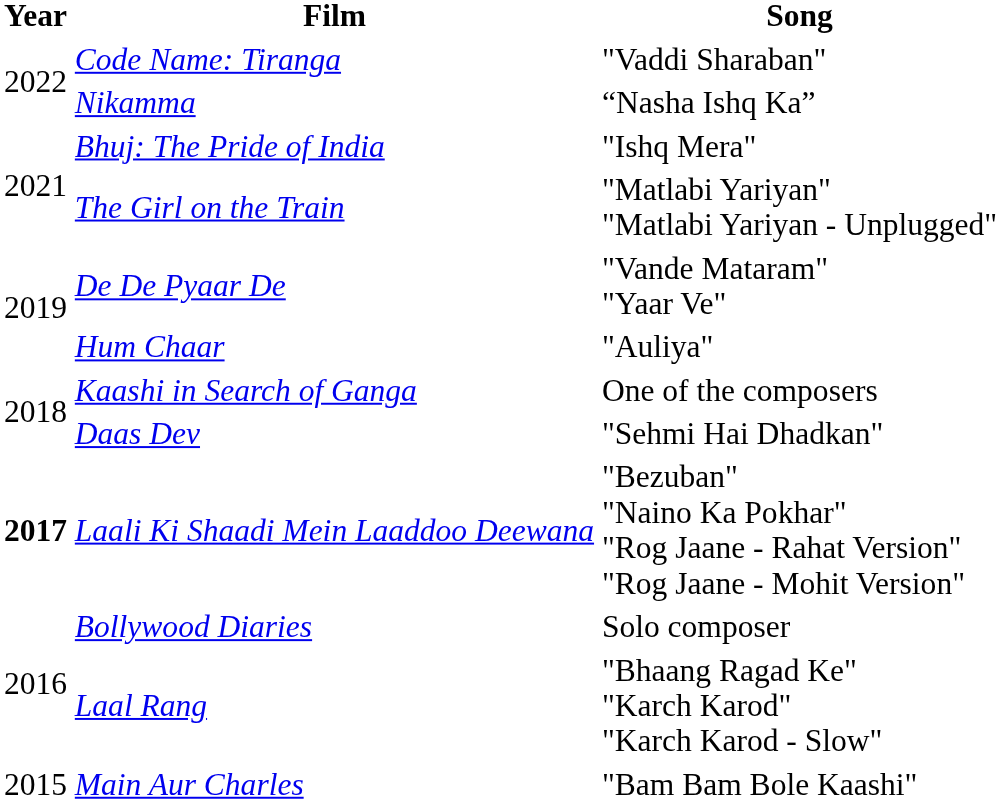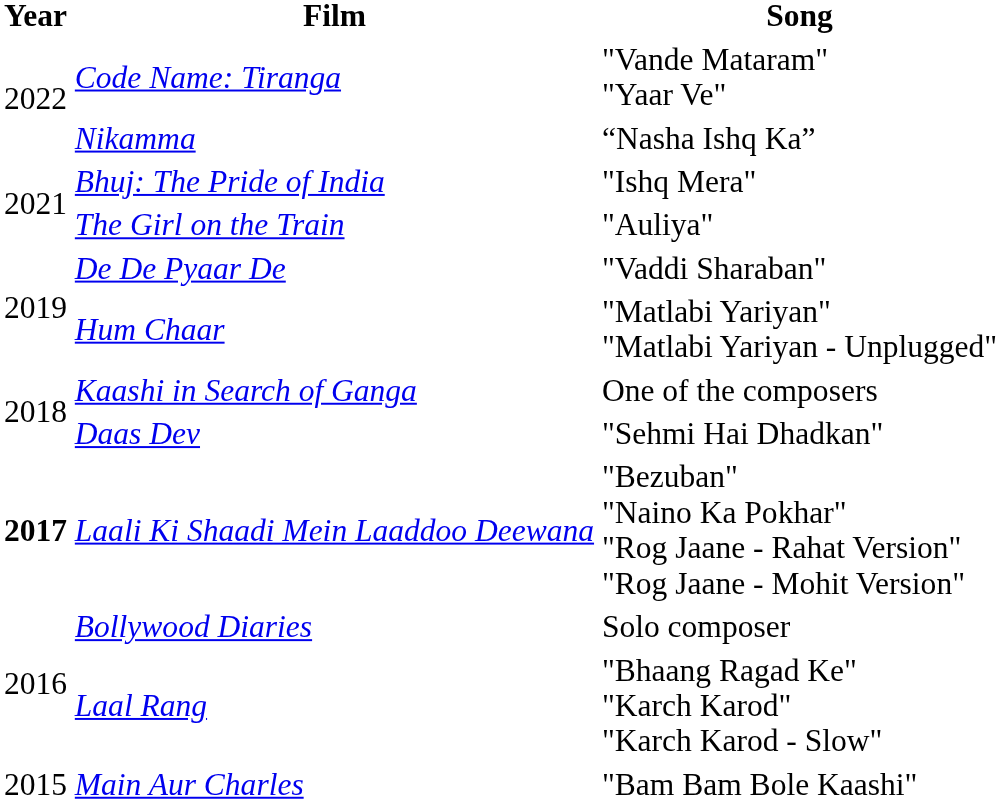 <table class="sortable">
 <tr>
 <th>Year</th>
 <th>Film</th>
 <th>Song</th>
 </tr>
 <tr>
 <td rowspan="2">2022</td>
 <td><em><a href='#'>Code Name: Tiranga</a></em></td>
-<td>"Vaddi Sharaban"</td>
+<td>"Vande Mataram"<br>"Yaar Ve"</td>
 </tr>
 <tr>
 <td><em><a href='#'>Nikamma</a></em></td>
 <td>“Nasha Ishq Ka”</td>
 </tr>
 <tr>
 <td rowspan=2>2021</td>
 <td><em><a href='#'>Bhuj: The Pride of India</a></em></td>
 <td>"Ishq Mera"</td>
 </tr>
 <tr>
 <td><em><a href='#'>The Girl on the Train</a></em></td>
-<td>"Matlabi Yariyan"<br>"Matlabi Yariyan - Unplugged"</td>
+<td>"Auliya"</td>
 </tr>
 <tr>
 <td rowspan="2">2019</td>
 <td><em><a href='#'>De De Pyaar De</a></em></td>
-<td>"Vande Mataram"<br>"Yaar Ve"</td>
+<td>"Vaddi Sharaban"</td>
 </tr>
 <tr>
 <td><em><a href='#'>Hum Chaar</a></em></td>
-<td>"Auliya"</td>
+<td>"Matlabi Yariyan"<br>"Matlabi Yariyan - Unplugged"</td>
 </tr>
 <tr>
 <td rowspan="2">2018</td>
 <td><em><a href='#'>Kaashi in Search of Ganga</a></em></td>
 <td>One of the composers</td>
 </tr>
 <tr>
 <td><em><a href='#'>Daas Dev</a></em></td>
 <td>"Sehmi Hai Dhadkan"</td>
 </tr>
 <tr>
 <td><strong>2017</strong></td>
 <td><em><a href='#'>Laali Ki Shaadi Mein Laaddoo Deewana</a></em></td>
 <td>"Bezuban"<br>"Naino Ka Pokhar"<br>"Rog Jaane - Rahat Version"<br>"Rog Jaane - Mohit Version"</td>
 </tr>
 <tr>
 <td rowspan="2">2016</td>
 <td><em><a href='#'>Bollywood Diaries</a></em></td>
 <td>Solo composer</td>
 </tr>
 <tr>
 <td><em><a href='#'>Laal Rang</a></em></td>
 <td>"Bhaang Ragad Ke"<br>"Karch Karod"<br>"Karch Karod - Slow"</td>
 </tr>
 <tr>
 <td>2015</td>
 <td><em><a href='#'>Main Aur Charles</a></em></td>
 <td>"Bam Bam Bole Kaashi"</td>
 </tr>
 </table>
